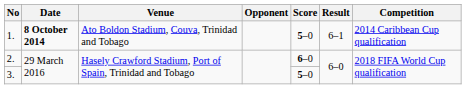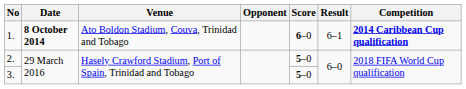 <table class="wikitable" style="font-size:85%;">
 <tr>
 <th>No</th>
 <th>Date</th>
 <th>Venue</th>
 <th>Opponent</th>
 <th>Score</th>
 <th>Result</th>
 <th>Competition</th>
 </tr>
 <tr>
 <td>1.</td>
 <td><strong>8 October 2014</strong></td>
 <td><a href='#'>Ato Boldon Stadium</a>, <a href='#'>Couva</a>, Trinidad and Tobago</td>
 <td></td>
-<td align=center><strong>5</strong>–0</td>
+<td align=center><strong>6</strong>–0</td>
 <td align=center>6–1</td>
-<td><a href='#'>2014 Caribbean Cup qualification</a></td>
+<td><strong><a href='#'>2014 Caribbean Cup qualification</a></strong></td>
 </tr>
 <tr>
 <td>2.</td>
 <td rowspan="2">29 March 2016</td>
 <td rowspan="2"><a href='#'>Hasely Crawford Stadium</a>, <a href='#'>Port of Spain</a>, Trinidad and Tobago</td>
 <td rowspan="2"></td>
-<td align=center><strong>6</strong>–0</td>
+<td align=center><strong>5</strong>–0</td>
 <td rowspan="2" style="text-align:center">6–0</td>
 <td rowspan="2"><a href='#'>2018 FIFA World Cup qualification</a></td>
 </tr>
 <tr>
 <td>3.</td>
 <td align=center><strong>5</strong>–0</td>
 </tr>
 </table>
